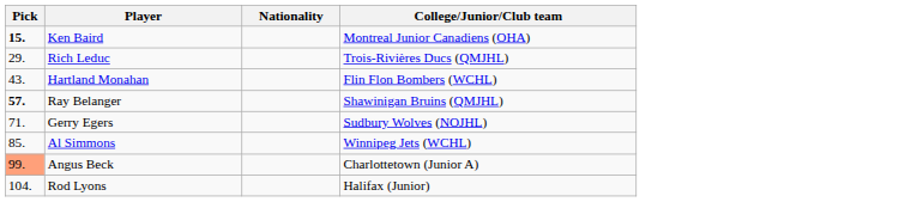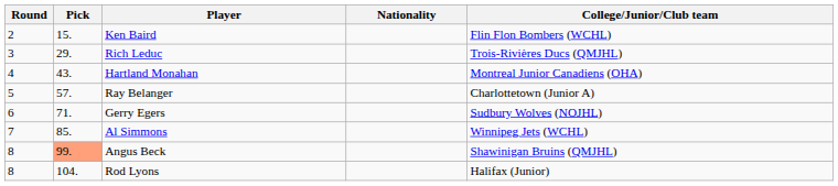 <table class="wikitable">
 <tr>
+<th bgcolor="#DDDDFF" width="5%">Round</th>
 <th bgcolor="#DDDDFF" width="5%">Pick</th>
 <th bgcolor="#DDDDFF" width="25%">Player</th>
 <th bgcolor="#DDDDFF" width="12.5%">Nationality</th>
 <th bgcolor="#DDDDFF" width="37.5%">College/Junior/Club team</th>
 </tr>
 <tr>
-<td><strong>15.</strong></td>
+<td>2</td>
+<td>15.</td>
 <td><a href='#'>Ken Baird</a></td>
 <td></td>
-<td><a href='#'>Montreal Junior Canadiens</a> (<a href='#'>OHA</a>)</td>
+<td><a href='#'>Flin Flon Bombers</a> (<a href='#'>WCHL</a>)</td>
 </tr>
 <tr>
+<td>3</td>
 <td>29.</td>
 <td><a href='#'>Rich Leduc</a></td>
 <td></td>
 <td><a href='#'>Trois-Rivières Ducs</a> (<a href='#'>QMJHL</a>)</td>
 </tr>
 <tr>
+<td>4</td>
 <td>43.</td>
 <td><a href='#'>Hartland Monahan</a></td>
 <td></td>
-<td><a href='#'>Flin Flon Bombers</a> (<a href='#'>WCHL</a>)</td>
+<td><a href='#'>Montreal Junior Canadiens</a> (<a href='#'>OHA</a>)</td>
 </tr>
 <tr>
-<td><strong>57.</strong></td>
+<td>5</td>
+<td>57.</td>
 <td>Ray Belanger</td>
 <td></td>
-<td><a href='#'>Shawinigan Bruins</a> (<a href='#'>QMJHL</a>)</td>
+<td>Charlottetown (Junior A)</td>
 </tr>
 <tr>
+<td>6</td>
 <td>71.</td>
 <td>Gerry Egers</td>
 <td></td>
 <td><a href='#'>Sudbury Wolves</a> (<a href='#'>NOJHL</a>)</td>
 </tr>
 <tr>
+<td>7</td>
 <td>85.</td>
 <td><a href='#'>Al Simmons</a></td>
 <td></td>
 <td><a href='#'>Winnipeg Jets</a> (<a href='#'>WCHL</a>)</td>
 </tr>
 <tr>
+<td>8</td>
 <td style="background: lightsalmon;">99.</td>
 <td>Angus Beck</td>
 <td></td>
-<td>Charlottetown (Junior A)</td>
+<td><a href='#'>Shawinigan Bruins</a> (<a href='#'>QMJHL</a>)</td>
 </tr>
 <tr>
+<td>8</td>
 <td>104.</td>
 <td>Rod Lyons</td>
 <td></td>
 <td>Halifax (Junior)</td>
 </tr>
 </table>
